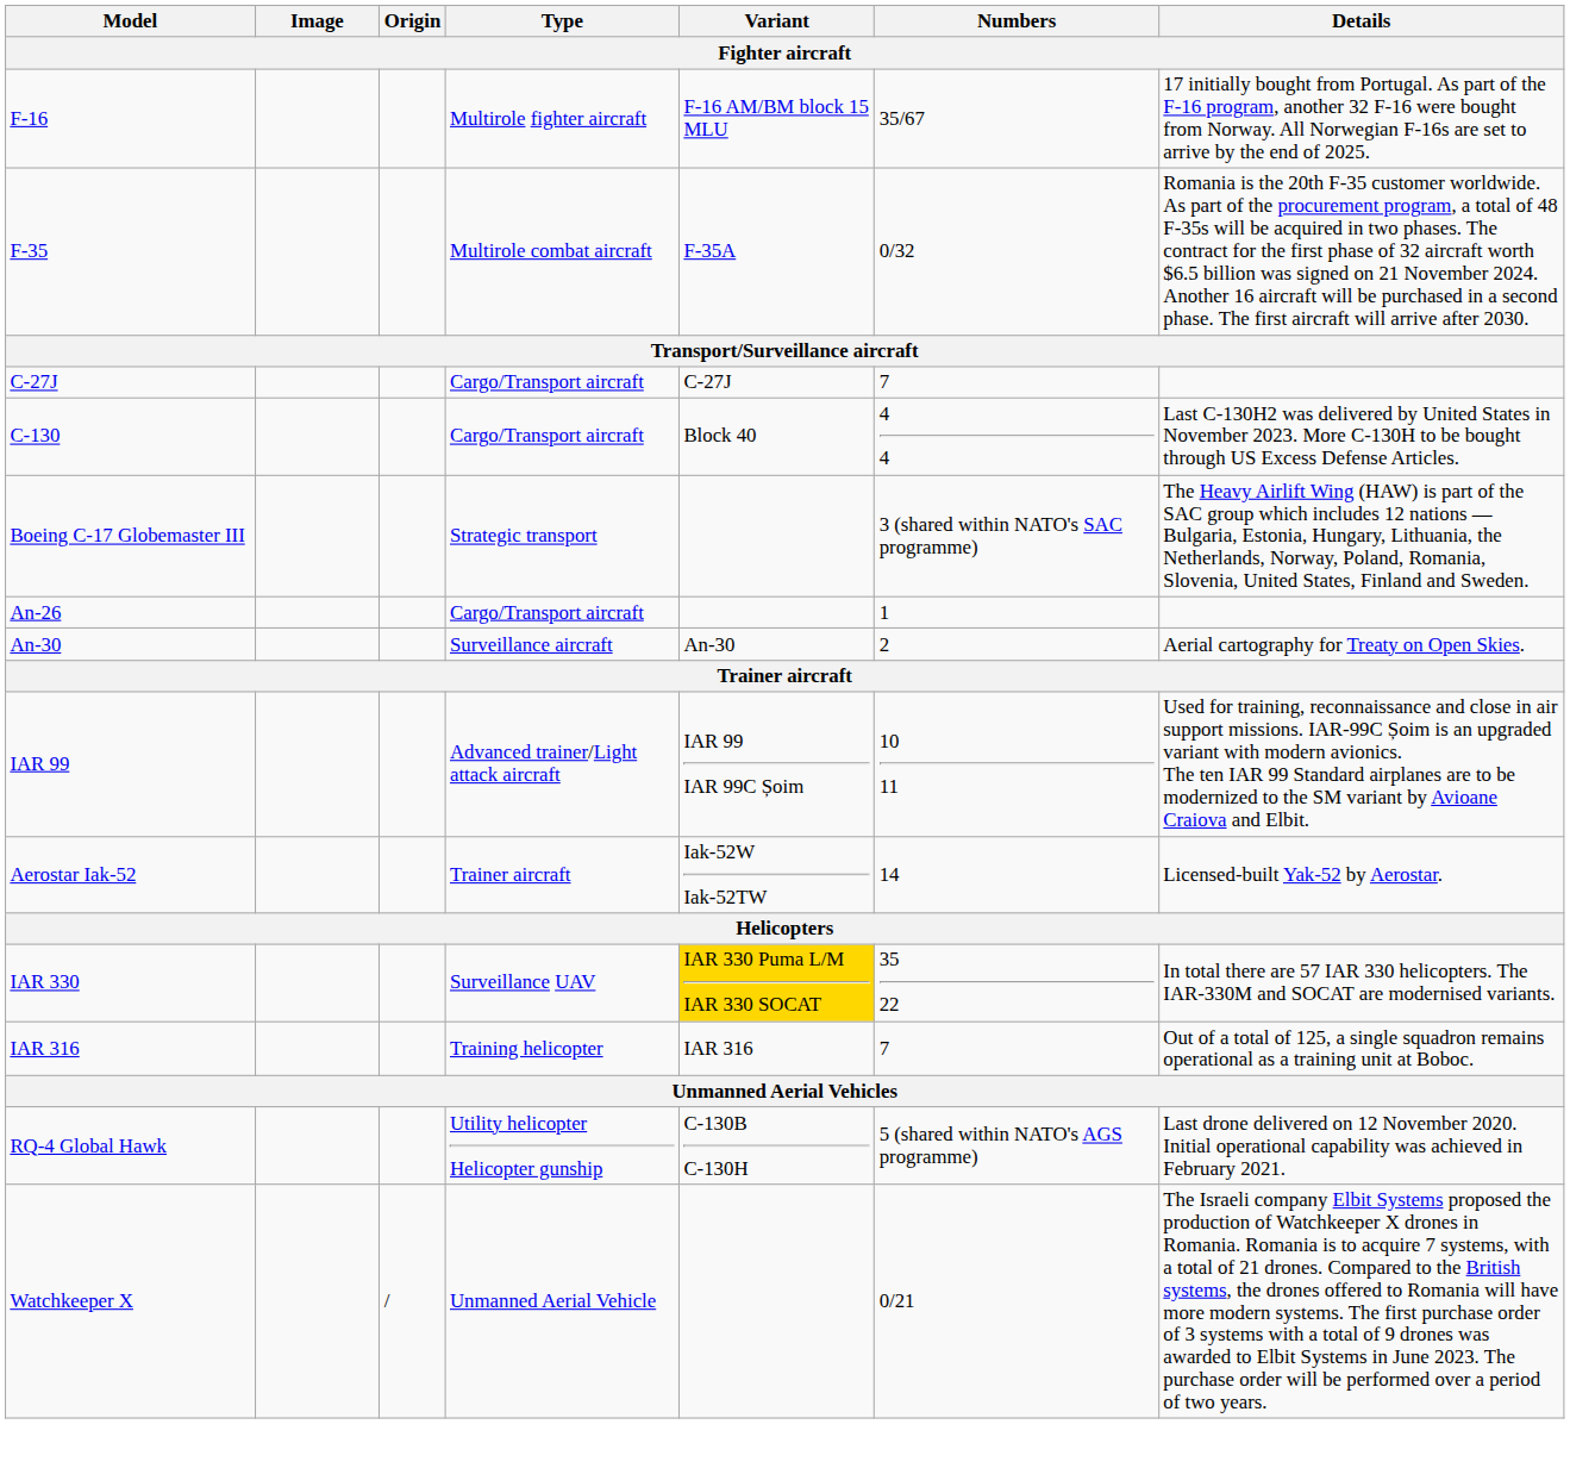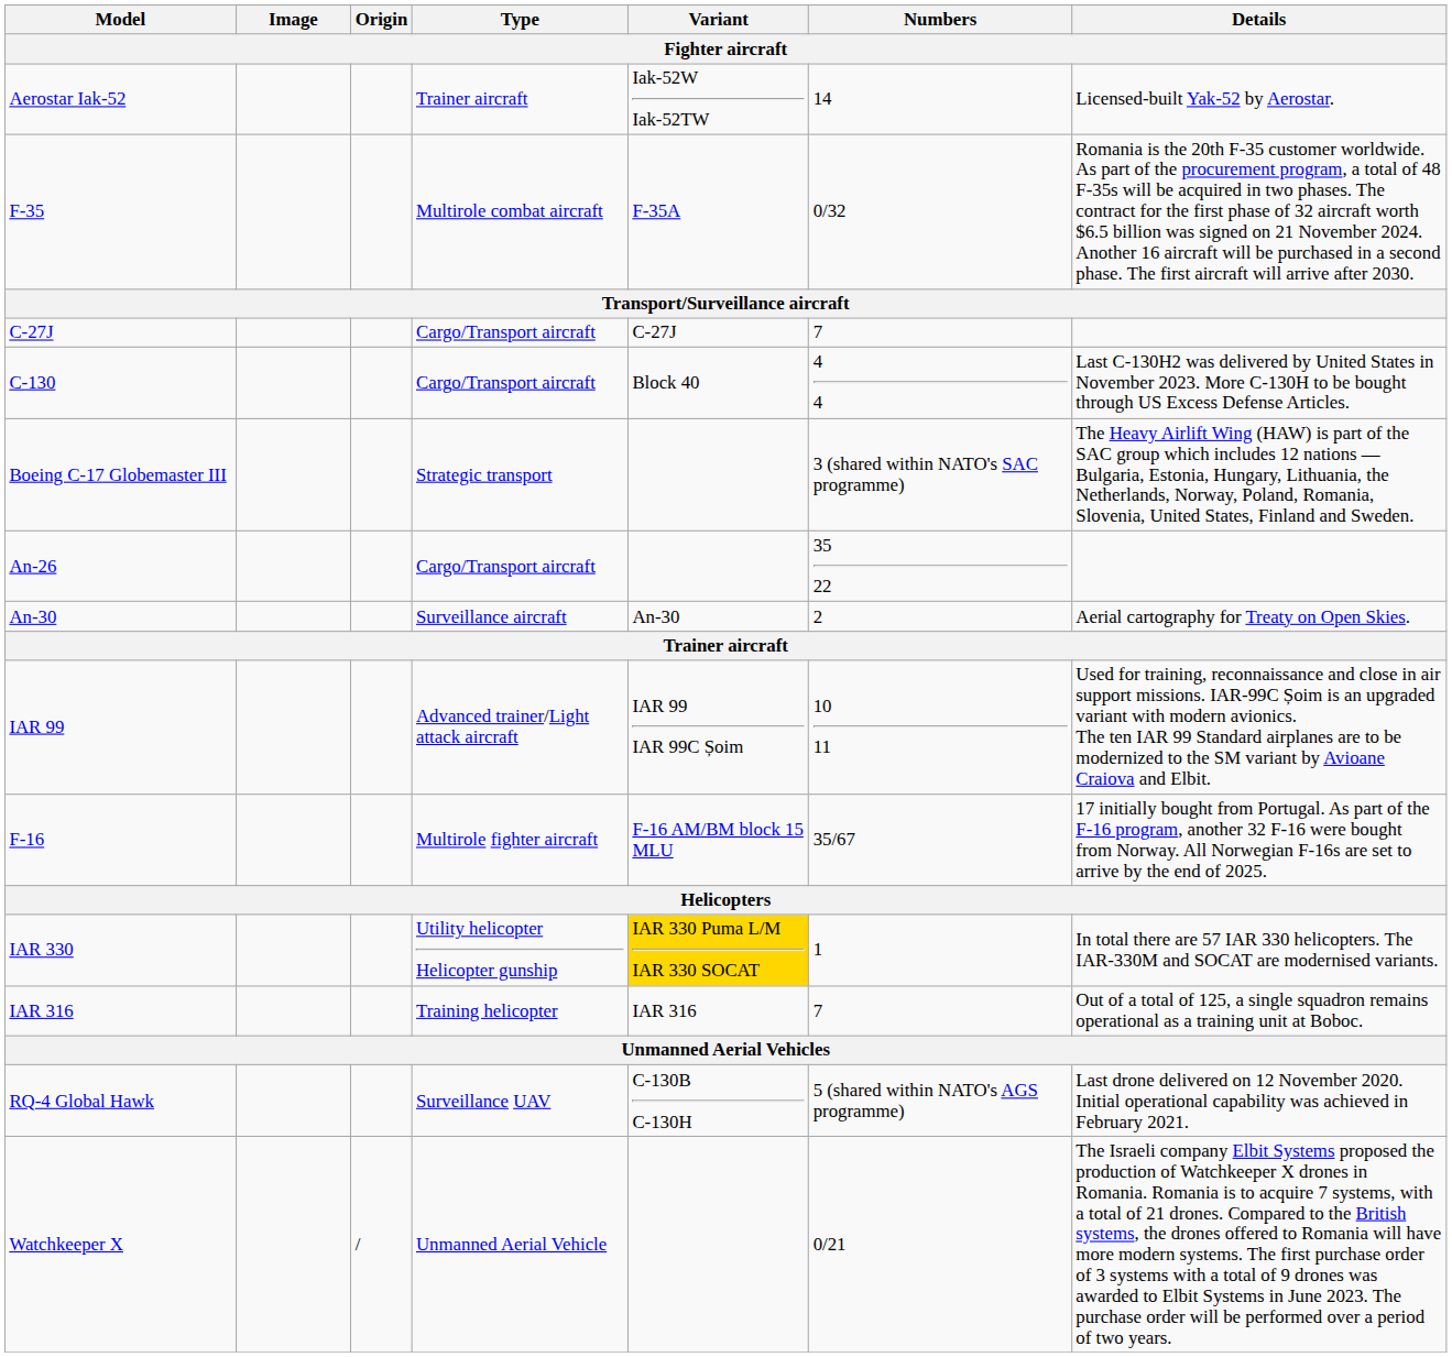 <table class="wikitable">
 <tr>
 <th style="text-align:center; width:16%;">Model</th>
 <th style="text-align:center; width:8%;">Image</th>
 <th style="text-align:center;">Origin</th>
 <th style="text-align:center; width:15%;">Type</th>
 <th style="text-align:center;">Variant</th>
 <th style="text-align:center;">Numbers</th>
 <th style="text-align:center; width:26%;">Details</th>
 </tr>
 <tr>
 <th colspan="7">Fighter aircraft</th>
 </tr>
 <tr>
-<td><a href='#'>F-16</a></td>
+<td><a href='#'>Aerostar Iak-52</a></td>
 <td></td>
 <td></td>
-<td><a href='#'>Multirole</a> <a href='#'>fighter aircraft</a></td>
-<td><a href='#'>F-16 AM/BM block 15 MLU</a></td>
-<td>35/67</td>
-<td>17 initially bought from Portugal. As part of the <a href='#'>F-16 program</a>, another 32 F-16 were bought from Norway. All Norwegian F-16s are set to arrive by the end of 2025.</td>
+<td><a href='#'>Trainer aircraft</a></td>
+<td>Iak-52W<hr>Iak-52TW</td>
+<td>14</td>
+<td>Licensed-built <a href='#'>Yak-52</a> by <a href='#'>Aerostar</a>.</td>
 </tr>
 <tr>
 <td><a href='#'>F-35</a></td>
 <td></td>
 <td></td>
 <td><a href='#'>Multirole combat aircraft</a></td>
 <td><a href='#'>F-35A</a></td>
 <td>0/32</td>
 <td>Romania is the 20th F-35 customer worldwide. As part of the <a href='#'>procurement program</a>, a total of 48 F-35s will be acquired in two phases. The contract for the first phase of 32 aircraft worth $6.5 billion was signed on 21 November 2024. Another 16 aircraft will be purchased in a second phase. The first aircraft will arrive after 2030.</td>
 </tr>
 <tr>
 <th colspan="7">Transport/Surveillance aircraft</th>
 </tr>
 <tr>
 <td><a href='#'>C-27J</a></td>
 <td></td>
 <td></td>
 <td><a href='#'>Cargo/Transport aircraft</a></td>
 <td>C-27J</td>
 <td>7</td>
 <td></td>
 </tr>
 <tr>
 <td><a href='#'>C-130</a></td>
 <td></td>
 <td></td>
 <td><a href='#'>Cargo/Transport aircraft</a></td>
 <td>Block 40</td>
 <td>4<hr>4</td>
 <td>Last C-130H2 was delivered by United States in November 2023. More C-130H to be bought through US Excess Defense Articles.</td>
 </tr>
 <tr>
 <td><a href='#'>Boeing C-17 Globemaster III</a></td>
 <td></td>
 <td></td>
 <td><a href='#'>Strategic transport</a></td>
 <td></td>
 <td>3 (shared within NATO's <a href='#'>SAC</a> programme)</td>
 <td>The <a href='#'>Heavy Airlift Wing</a> (HAW) is part of the SAC group which includes 12 nations — Bulgaria, Estonia, Hungary, Lithuania, the Netherlands, Norway, Poland, Romania, Slovenia, United States, Finland and Sweden.</td>
 </tr>
 <tr>
 <td><a href='#'>An-26</a></td>
 <td></td>
 <td></td>
 <td><a href='#'>Cargo/Transport aircraft</a></td>
 <td></td>
-<td>1</td>
+<td>35<hr>22</td>
 <td></td>
 </tr>
 <tr>
 <td><a href='#'>An-30</a></td>
 <td></td>
 <td></td>
 <td><a href='#'>Surveillance aircraft</a></td>
 <td>An-30</td>
 <td>2</td>
 <td>Aerial cartography for <a href='#'>Treaty on Open Skies</a>.</td>
 </tr>
 <tr>
 <th colspan="7">Trainer aircraft</th>
 </tr>
 <tr>
 <td><a href='#'>IAR 99</a></td>
 <td></td>
 <td></td>
 <td><a href='#'>Advanced trainer</a>/<a href='#'>Light attack aircraft</a></td>
 <td>IAR 99<hr>IAR 99C Șoim</td>
 <td>10<hr>11</td>
 <td>Used for training, reconnaissance and close in air support missions. IAR-99C Șoim is an upgraded variant with modern avionics.<br>The ten IAR 99 Standard airplanes are to be modernized to the SM variant by <a href='#'>Avioane Craiova</a> and Elbit.</td>
 </tr>
 <tr>
-<td><a href='#'>Aerostar Iak-52</a></td>
+<td><a href='#'>F-16</a></td>
 <td></td>
 <td></td>
-<td><a href='#'>Trainer aircraft</a></td>
-<td>Iak-52W<hr>Iak-52TW</td>
-<td>14</td>
-<td>Licensed-built <a href='#'>Yak-52</a> by <a href='#'>Aerostar</a>.</td>
+<td><a href='#'>Multirole</a> <a href='#'>fighter aircraft</a></td>
+<td><a href='#'>F-16 AM/BM block 15 MLU</a></td>
+<td>35/67</td>
+<td>17 initially bought from Portugal. As part of the <a href='#'>F-16 program</a>, another 32 F-16 were bought from Norway. All Norwegian F-16s are set to arrive by the end of 2025.</td>
 </tr>
 <tr>
 <th colspan="7">Helicopters</th>
 </tr>
 <tr>
 <td><a href='#'>IAR 330</a></td>
 <td></td>
 <td></td>
-<td><a href='#'>Surveillance</a> <a href='#'>UAV</a></td>
+<td><a href='#'>Utility helicopter</a><hr><a href='#'>Helicopter gunship</a></td>
 <td style="background: gold;">IAR 330 Puma L/M<hr>IAR 330 SOCAT</td>
-<td>35<hr>22</td>
+<td>1</td>
 <td>In total there are 57 IAR 330 helicopters. The IAR-330M and SOCAT are modernised variants.</td>
 </tr>
 <tr>
 <td><a href='#'>IAR 316</a></td>
 <td></td>
 <td></td>
 <td><a href='#'>Training helicopter</a></td>
 <td>IAR 316</td>
 <td>7</td>
 <td>Out of a total of 125, a single squadron remains operational as a training unit at Boboc.</td>
 </tr>
 <tr>
 <th colspan="7">Unmanned Aerial Vehicles</th>
 </tr>
 <tr>
 <td><a href='#'>RQ-4 Global Hawk</a></td>
 <td></td>
 <td></td>
-<td><a href='#'>Utility helicopter</a><hr><a href='#'>Helicopter gunship</a></td>
+<td><a href='#'>Surveillance</a> <a href='#'>UAV</a></td>
 <td>C-130B<hr>C-130H</td>
 <td>5 (shared within NATO's <a href='#'>AGS</a> programme)</td>
 <td>Last drone delivered on 12 November 2020. Initial operational capability was achieved in February 2021.</td>
 </tr>
 <tr>
 <td><a href='#'>Watchkeeper X</a></td>
 <td></td>
 <td>/<br></td>
 <td><a href='#'>Unmanned Aerial Vehicle</a></td>
 <td></td>
 <td>0/21</td>
 <td>The Israeli company <a href='#'>Elbit Systems</a> proposed the production of Watchkeeper X drones in Romania. Romania is to acquire 7 systems, with a total of 21 drones. Compared to the <a href='#'>British systems</a>, the drones offered to Romania will have more modern systems. The first purchase order of 3 systems with a total of 9 drones was awarded to Elbit Systems in June 2023. The purchase order will be performed over a period of two years.</td>
 </tr>
 </table>
